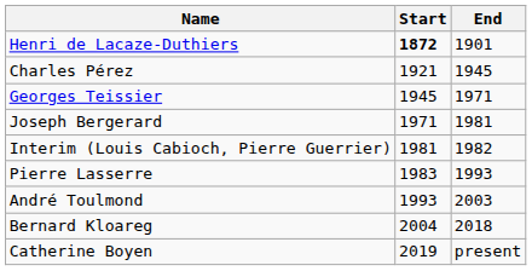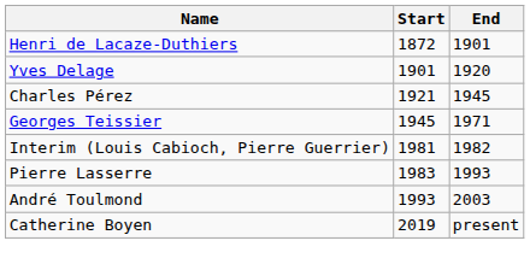 <table align=center class="wikitable">
 <tr>
 <th>Name</th>
 <th>Start</th>
 <th>End</th>
 </tr>
 <tr --->
 <td><a href='#'>Henri de Lacaze-Duthiers</a></td>
-<td><strong>1872</strong></td>
+<td>1872</td>
 <td>1901</td>
+</tr>
+<tr --->
+<td><a href='#'>Yves Delage</a></td>
+<td>1901</td>
+<td>1920</td>
 </tr>
 <tr --->
 <td>Charles Pérez</td>
 <td>1921</td>
 <td>1945</td>
 </tr>
 <tr --->
 <td><a href='#'>Georges Teissier</a></td>
 <td>1945</td>
 <td>1971</td>
-</tr>
-<tr --->
-<td>Joseph Bergerard</td>
-<td>1971</td>
-<td>1981</td>
 </tr>
 <tr --->
 <td>Interim (Louis Cabioch, Pierre Guerrier)</td>
 <td>1981</td>
 <td>1982</td>
 </tr>
 <tr --->
 <td>Pierre Lasserre</td>
 <td>1983</td>
 <td>1993</td>
 </tr>
 <tr --->
 <td>André Toulmond</td>
 <td>1993</td>
 <td>2003</td>
 </tr>
 <tr --->
-<td>Bernard Kloareg</td>
-<td>2004</td>
-<td>2018</td>
-</tr>
-<tr --->
 <td>Catherine Boyen</td>
 <td>2019</td>
 <td>present</td>
 </tr>
 </table>
